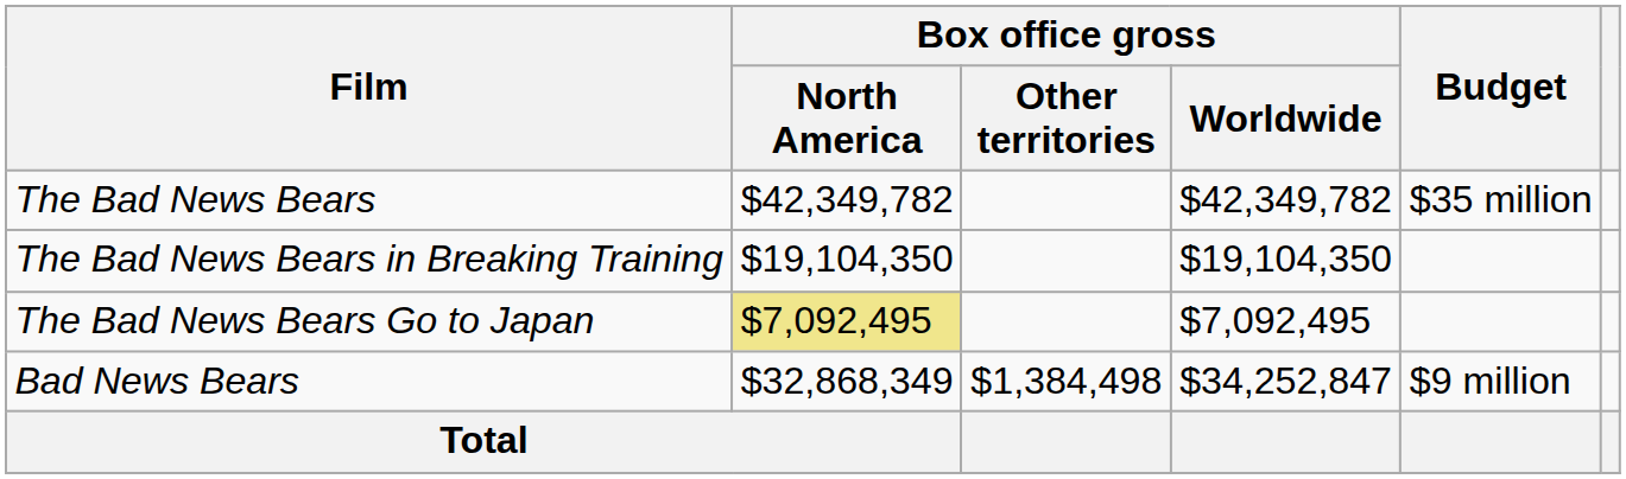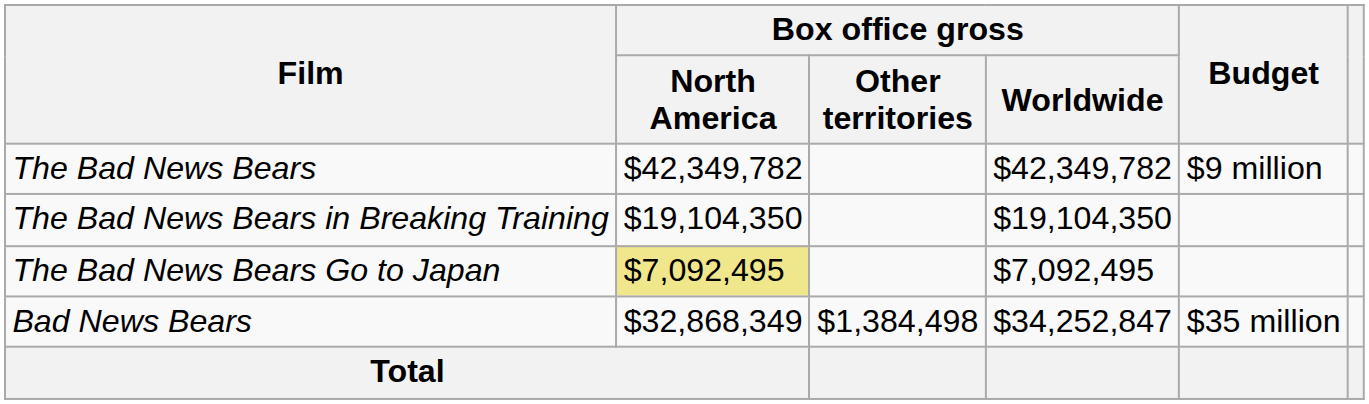 <table class="wikitable sortable plainrowheaders">
 <tr>
 <th rowspan="2">Film</th>
 <th colspan="3">Box office gross</th>
 <th rowspan="2">Budget</th>
 <th rowspan="2"></th>
 </tr>
 <tr>
 <th>North <br>America</th>
 <th>Other <br>territories</th>
 <th>Worldwide</th>
 </tr>
 <tr>
 <td><em>The Bad News Bears</em></td>
 <td>$42,349,782</td>
 <td></td>
 <td>$42,349,782</td>
-<td>$35 million</td>
+<td>$9 million</td>
 <td></td>
 </tr>
 <tr>
 <td><em>The Bad News Bears in Breaking Training</em></td>
 <td>$19,104,350</td>
 <td></td>
 <td>$19,104,350</td>
 <td></td>
 <td></td>
 </tr>
 <tr>
 <td><em>The Bad News Bears Go to Japan</em></td>
 <td style="background: khaki;">$7,092,495</td>
 <td></td>
 <td>$7,092,495</td>
 <td></td>
 <td></td>
 </tr>
 <tr>
 <td><em>Bad News Bears</em></td>
 <td>$32,868,349</td>
 <td>$1,384,498</td>
 <td>$34,252,847</td>
-<td>$9 million</td>
+<td>$35 million</td>
 <td></td>
 </tr>
 <tr>
 <th colspan=2>Total</th>
 <th></th>
 <th></th>
 <th></th>
 <th></th>
 </tr>
 </table>
